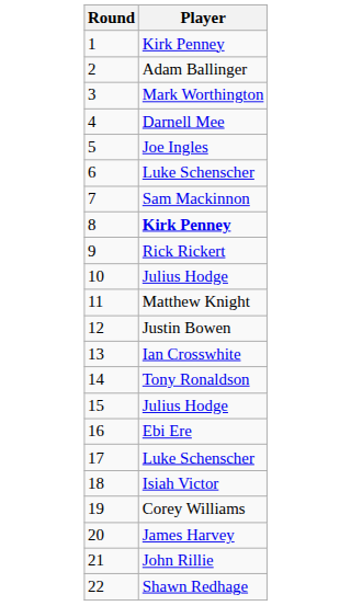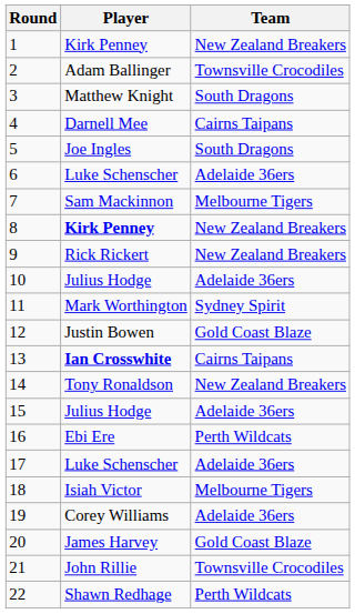 <table style="margin:auto;"  class="wikitable">
 <tr>
 <th>Round</th>
 <th>Player</th>
+<th>Team</th>
 </tr>
 <tr>
 <td>1</td>
 <td><a href='#'>Kirk Penney</a></td>
+<td><a href='#'>New Zealand Breakers</a></td>
 </tr>
 <tr>
 <td>2</td>
 <td>Adam Ballinger</td>
+<td><a href='#'>Townsville Crocodiles</a></td>
 </tr>
 <tr>
 <td>3</td>
-<td><a href='#'>Mark Worthington</a></td>
+<td>Matthew Knight</td>
+<td><a href='#'>South Dragons</a></td>
 </tr>
 <tr>
 <td>4</td>
 <td><a href='#'>Darnell Mee</a></td>
+<td><a href='#'>Cairns Taipans</a></td>
 </tr>
 <tr>
 <td>5</td>
 <td><a href='#'>Joe Ingles</a></td>
+<td><a href='#'>South Dragons</a></td>
 </tr>
 <tr>
 <td>6</td>
 <td><a href='#'>Luke Schenscher</a></td>
+<td><a href='#'>Adelaide 36ers</a></td>
 </tr>
 <tr>
 <td>7</td>
 <td><a href='#'>Sam Mackinnon</a></td>
+<td><a href='#'>Melbourne Tigers</a></td>
 </tr>
 <tr>
 <td>8</td>
 <td><strong><a href='#'>Kirk Penney</a></strong></td>
+<td><a href='#'>New Zealand Breakers</a></td>
 </tr>
 <tr>
 <td>9</td>
 <td><a href='#'>Rick Rickert</a></td>
+<td><a href='#'>New Zealand Breakers</a></td>
 </tr>
 <tr>
 <td>10</td>
 <td><a href='#'>Julius Hodge</a></td>
+<td><a href='#'>Adelaide 36ers</a></td>
 </tr>
 <tr>
 <td>11</td>
-<td>Matthew Knight</td>
+<td><a href='#'>Mark Worthington</a></td>
+<td><a href='#'>Sydney Spirit</a></td>
 </tr>
 <tr>
 <td>12</td>
 <td>Justin Bowen</td>
+<td><a href='#'>Gold Coast Blaze</a></td>
 </tr>
 <tr>
 <td>13</td>
-<td><a href='#'>Ian Crosswhite</a></td>
+<td><strong><a href='#'>Ian Crosswhite</a></strong></td>
+<td><a href='#'>Cairns Taipans</a></td>
 </tr>
 <tr>
 <td>14</td>
 <td><a href='#'>Tony Ronaldson</a></td>
+<td><a href='#'>New Zealand Breakers</a></td>
 </tr>
 <tr>
 <td>15</td>
 <td><a href='#'>Julius Hodge</a></td>
+<td><a href='#'>Adelaide 36ers</a></td>
 </tr>
 <tr>
 <td>16</td>
 <td><a href='#'>Ebi Ere</a></td>
+<td><a href='#'>Perth Wildcats</a></td>
 </tr>
 <tr>
 <td>17</td>
 <td><a href='#'>Luke Schenscher</a></td>
+<td><a href='#'>Adelaide 36ers</a></td>
 </tr>
 <tr>
 <td>18</td>
 <td><a href='#'>Isiah Victor</a></td>
+<td><a href='#'>Melbourne Tigers</a></td>
 </tr>
 <tr>
 <td>19</td>
 <td>Corey Williams</td>
+<td><a href='#'>Adelaide 36ers</a></td>
 </tr>
 <tr>
 <td>20</td>
 <td><a href='#'>James Harvey</a></td>
+<td><a href='#'>Gold Coast Blaze</a></td>
 </tr>
 <tr>
 <td>21</td>
 <td><a href='#'>John Rillie</a></td>
+<td><a href='#'>Townsville Crocodiles</a></td>
 </tr>
 <tr>
 <td>22</td>
 <td><a href='#'>Shawn Redhage</a></td>
+<td><a href='#'>Perth Wildcats</a></td>
 </tr>
 </table>
